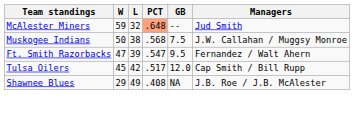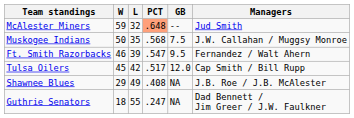 <table class="wikitable">
 <tr>
 <th>Team standings</th>
 <th>W</th>
 <th>L</th>
 <th>PCT</th>
 <th>GB</th>
 <th>Managers</th>
 </tr>
 <tr>
 <td><a href='#'>McAlester Miners</a></td>
 <td>59</td>
 <td>32</td>
 <td style="background: lightsalmon;">.648</td>
 <td>--</td>
 <td><a href='#'>Jud Smith</a></td>
 </tr>
 <tr>
 <td><a href='#'>Muskogee Indians</a></td>
 <td>50</td>
-<td>38</td>
+<td>35</td>
 <td>.568</td>
 <td>7.5</td>
 <td>J.W. Callahan / Muggsy Monroe</td>
 </tr>
 <tr>
 <td><a href='#'>Ft. Smith Razorbacks</a></td>
-<td>47</td>
+<td>46</td>
 <td>39</td>
 <td>.547</td>
 <td>9.5</td>
 <td>Fernandez / Walt Ahern</td>
 </tr>
 <tr>
 <td><a href='#'>Tulsa Oilers</a></td>
 <td>45</td>
 <td>42</td>
 <td>.517</td>
 <td>12.0</td>
 <td>Cap Smith / Bill Rupp</td>
 </tr>
 <tr>
 <td><a href='#'>Shawnee Blues</a></td>
 <td>29</td>
 <td>49</td>
 <td>.408</td>
 <td>NA</td>
 <td>J.B. Roe / J.B. McAlester</td>
 </tr>
+<tr>
+<td><a href='#'>Guthrie Senators</a></td>
+<td>18</td>
+<td>55</td>
+<td>.247</td>
+<td>NA</td>
+<td>Dad Bennett /<br> Jim Greer / J.W. Faulkner</td>
+</tr>
 </table>
